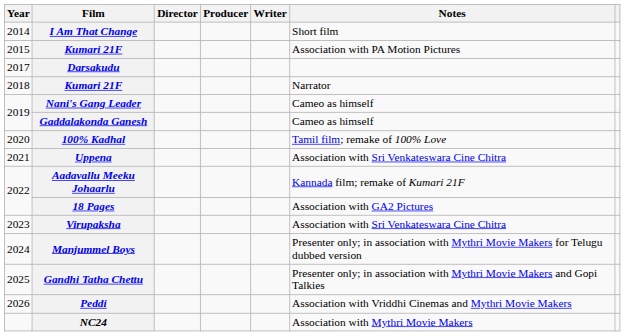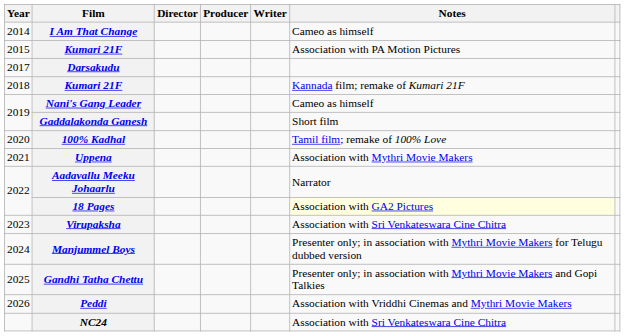 <table class="wikitable sortable plainrowheaders">
 <tr>
 <th scope="col">Year</th>
 <th scope="col">Film</th>
 <th scope="col">Director</th>
 <th scope="col">Producer</th>
 <th scope="col">Writer</th>
 <th scope="col" class="unsortable">Notes</th>
 <th scope="col" class="unsortable"></th>
 </tr>
 <tr>
 <td>2014</td>
 <th scope="row"><em><a href='#'>I Am That Change</a></em></th>
 <td></td>
 <td></td>
 <td></td>
-<td>Short film</td>
+<td>Cameo as himself</td>
 <td></td>
 </tr>
 <tr>
 <td>2015</td>
 <th scope="row"><em><a href='#'>Kumari 21F</a></em></th>
 <td></td>
 <td></td>
 <td></td>
 <td>Association with PA Motion Pictures</td>
 <td></td>
 </tr>
 <tr>
 <td>2017</td>
 <th scope="row"><em><a href='#'>Darsakudu</a></em></th>
 <td></td>
 <td></td>
 <td></td>
 <td></td>
 <td></td>
 </tr>
 <tr>
 <td>2018</td>
 <th scope="row"><em><a href='#'>Kumari 21F</a></em></th>
 <td></td>
 <td></td>
 <td></td>
-<td>Narrator</td>
+<td><a href='#'>Kannada</a> film; remake of <em>Kumari 21F</em></td>
 <td></td>
 </tr>
 <tr>
 <td rowspan="2">2019</td>
 <th scope="row"><em><a href='#'>Nani's Gang Leader</a></em></th>
 <td></td>
 <td></td>
 <td></td>
 <td>Cameo as himself</td>
 <td></td>
 </tr>
 <tr>
 <th scope="row"><em><a href='#'>Gaddalakonda Ganesh</a></em></th>
 <td></td>
 <td></td>
 <td></td>
-<td>Cameo as himself</td>
+<td>Short film</td>
 <td></td>
 </tr>
 <tr>
 <td>2020</td>
 <th scope="row"><em><a href='#'>100% Kadhal</a></em></th>
 <td></td>
 <td></td>
 <td></td>
 <td><a href='#'>Tamil film</a>; remake of <em>100% Love</em></td>
 <td></td>
 </tr>
 <tr>
 <td>2021</td>
 <th scope="row"><em><a href='#'>Uppena</a></em></th>
 <td></td>
 <td></td>
 <td></td>
-<td>Association with <a href='#'>Sri Venkateswara Cine Chitra</a></td>
+<td>Association with <a href='#'>Mythri Movie Makers</a></td>
 <td></td>
 </tr>
 <tr>
 <td rowspan="2">2022</td>
 <th scope="row"><em><a href='#'>Aadavallu Meeku Johaarlu</a></em></th>
 <td></td>
 <td></td>
 <td></td>
-<td><a href='#'>Kannada</a> film; remake of <em>Kumari 21F</em></td>
+<td>Narrator</td>
 <td></td>
 </tr>
 <tr>
 <th scope="row"><em><a href='#'>18 Pages</a></em></th>
 <td></td>
 <td></td>
 <td></td>
-<td>Association with <a href='#'>GA2 Pictures</a></td>
+<td style="background: lightyellow;">Association with <a href='#'>GA2 Pictures</a></td>
 <td></td>
 </tr>
 <tr>
 <td rowspan=1>2023</td>
 <th scope="row"><em><a href='#'>Virupaksha</a></em></th>
 <td></td>
 <td></td>
 <td></td>
 <td>Association with <a href='#'>Sri Venkateswara Cine Chitra</a></td>
 <td></td>
 </tr>
 <tr>
 <td>2024</td>
 <th scope="row"><em><a href='#'>Manjummel Boys</a></em></th>
 <td></td>
 <td></td>
 <td></td>
 <td>Presenter only; in association with <a href='#'>Mythri Movie Makers</a> for Telugu dubbed version</td>
 <td></td>
 </tr>
 <tr>
 <td>2025</td>
 <th scope="row"><em><a href='#'>Gandhi Tatha Chettu</a></em></th>
 <td></td>
 <td></td>
 <td></td>
 <td>Presenter only; in association with <a href='#'>Mythri Movie Makers</a> and Gopi Talkies</td>
 <td></td>
 </tr>
 <tr>
 <td>2026</td>
 <th scope="row"><em><a href='#'>Peddi</a></em></th>
 <td></td>
 <td></td>
 <td></td>
 <td>Association with Vriddhi Cinemas and <a href='#'>Mythri Movie Makers</a></td>
 <td></td>
 </tr>
 <tr>
 <td></td>
 <th scope="row"><em>NC24</em></th>
 <td></td>
 <td></td>
 <td></td>
-<td>Association with <a href='#'>Mythri Movie Makers</a></td>
+<td>Association with <a href='#'>Sri Venkateswara Cine Chitra</a></td>
 <td></td>
 </tr>
 </table>
